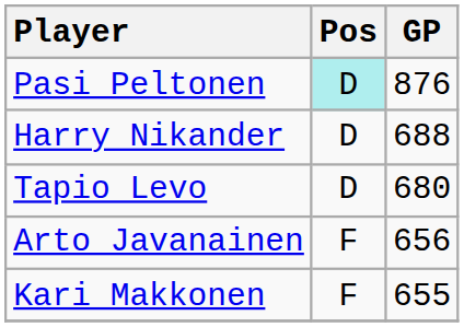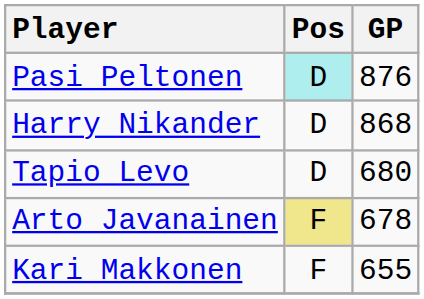 <table class="wikitable" style="text-align:center;">
 <tr>
 <th style="text-align:left;">Player</th>
 <th>Pos</th>
 <th>GP</th>
 </tr>
 <tr>
 <td style="text-align:left;"><a href='#'>Pasi Peltonen</a></td>
 <td style="background: paleturquoise;">D</td>
 <td>876</td>
 </tr>
 <tr>
 <td style="text-align:left;"><a href='#'>Harry Nikander</a></td>
 <td>D</td>
-<td>688</td>
+<td>868</td>
 </tr>
 <tr>
 <td style="text-align:left;"><a href='#'>Tapio Levo</a></td>
 <td>D</td>
 <td>680</td>
 </tr>
 <tr>
 <td style="text-align:left;"><a href='#'>Arto Javanainen</a></td>
-<td>F</td>
-<td>656</td>
+<td style="background: khaki;">F</td>
+<td>678</td>
 </tr>
 <tr>
 <td style="text-align:left;"><a href='#'>Kari Makkonen</a></td>
 <td>F</td>
 <td>655</td>
 </tr>
 <tr>
 </tr>
 </table>
